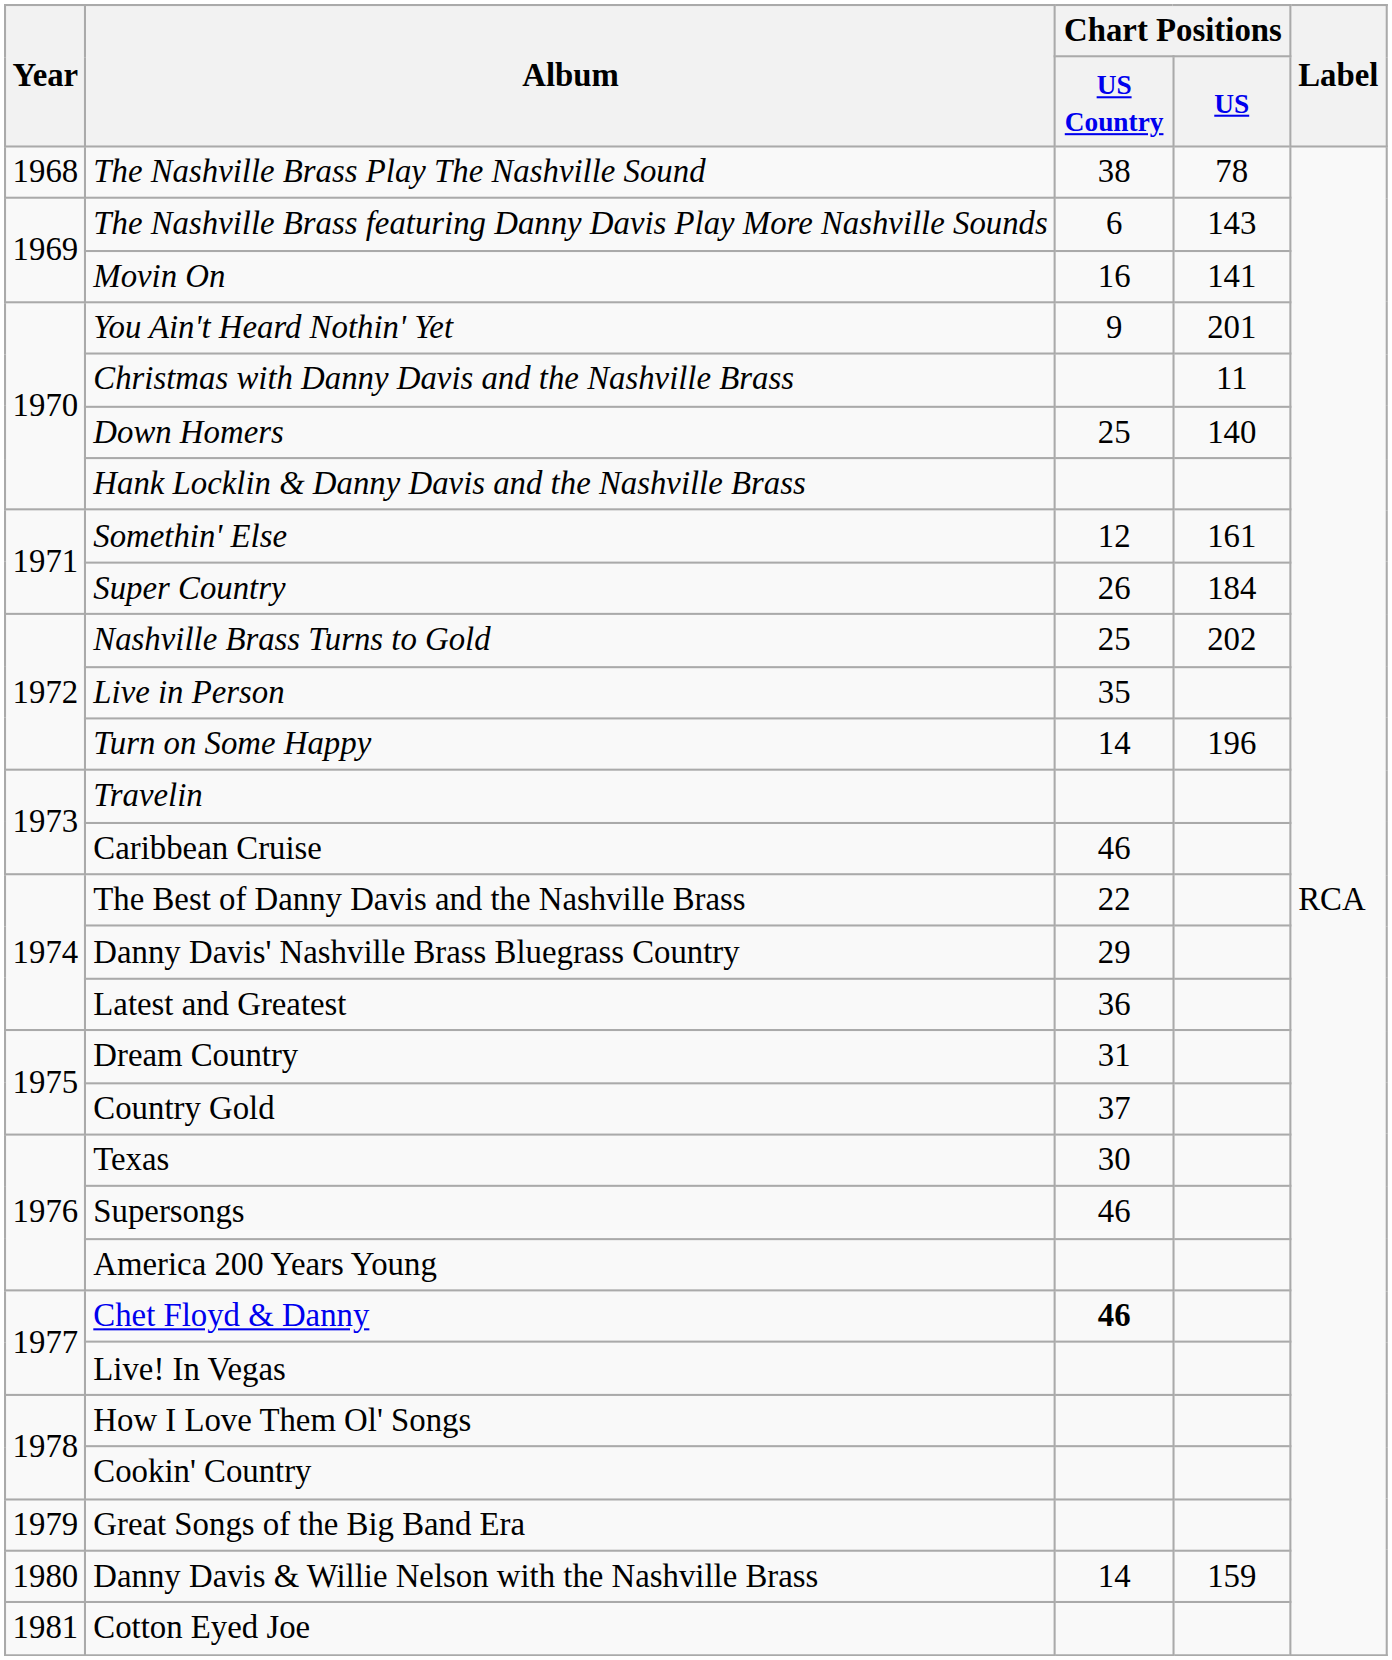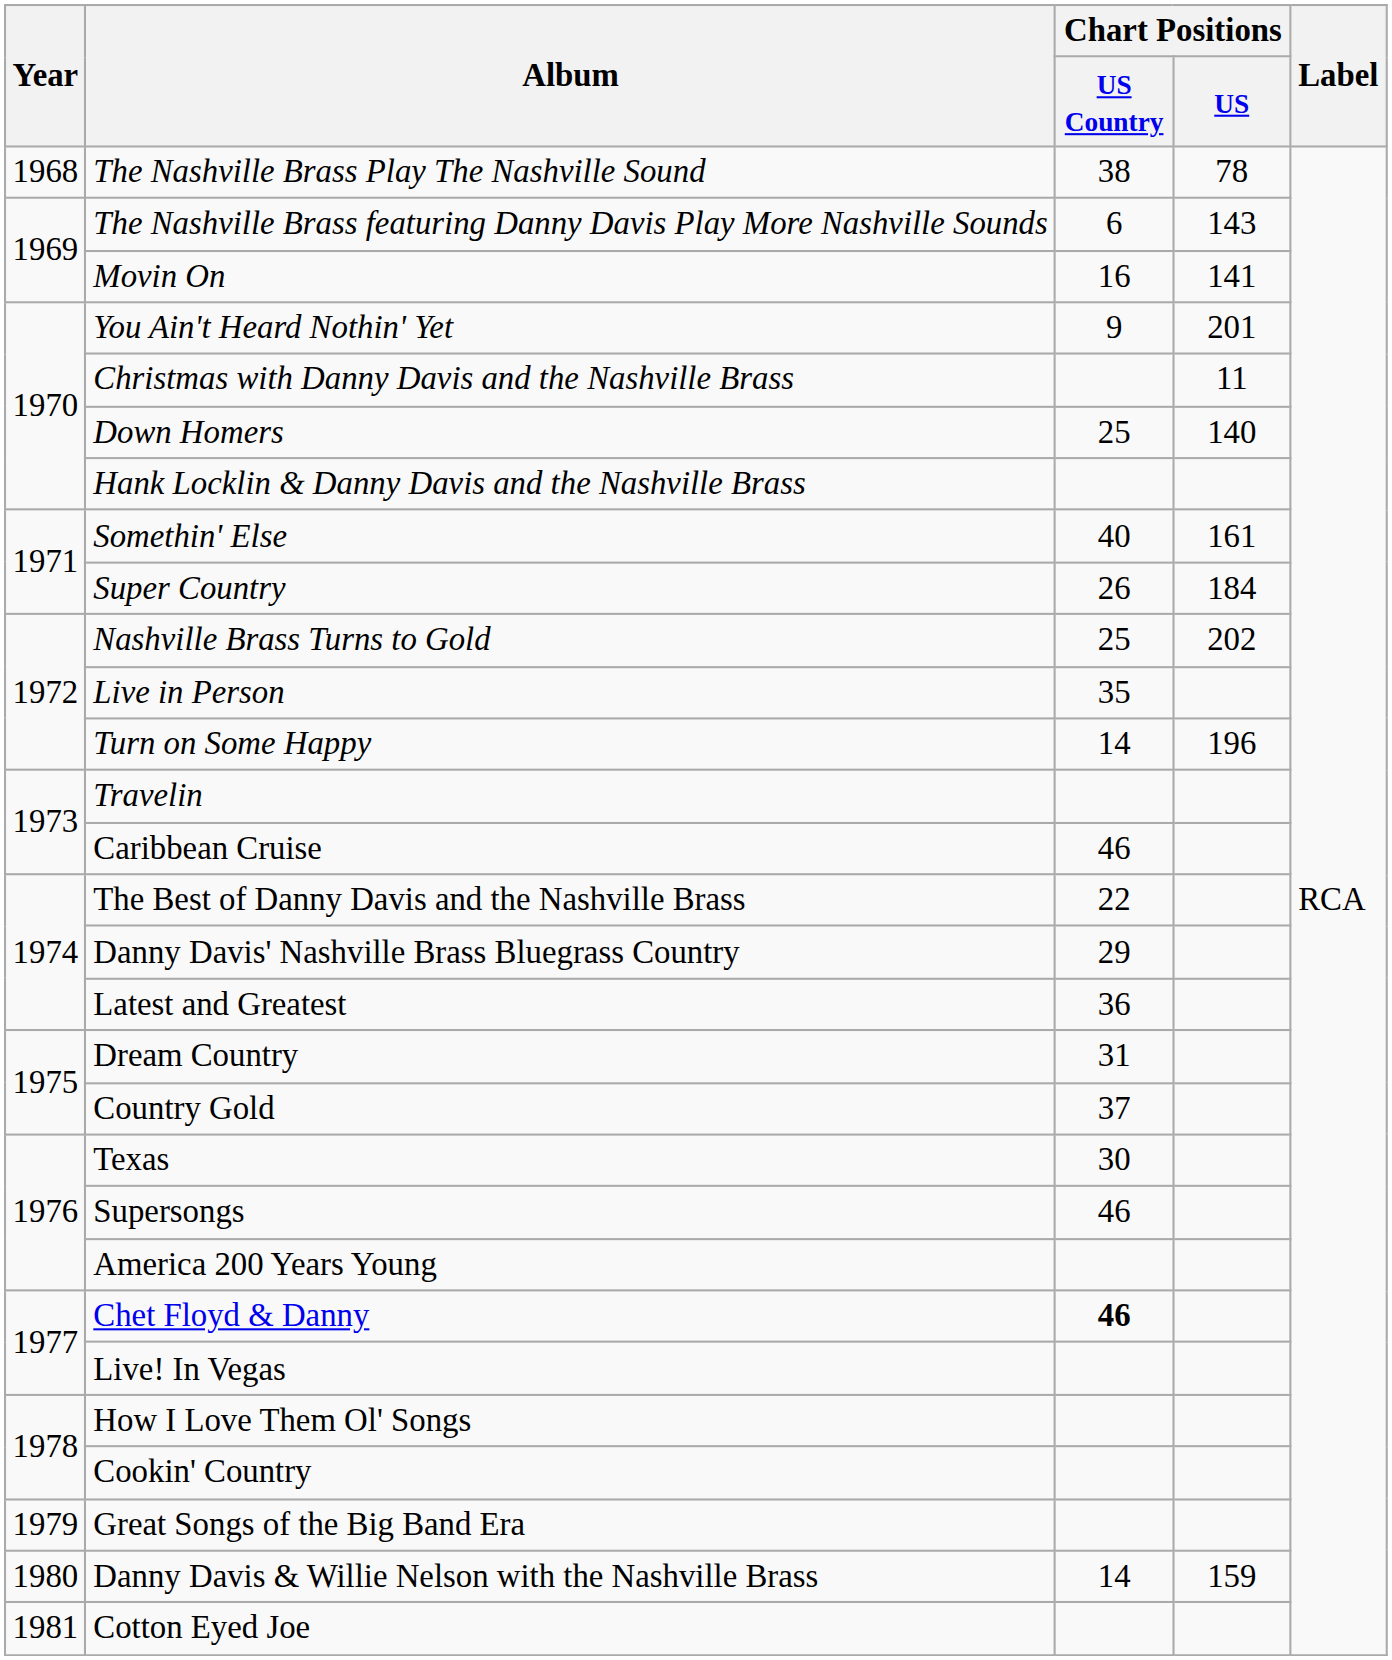 <table class="wikitable">
 <tr>
 <th rowspan="2">Year</th>
 <th rowspan="2">Album</th>
 <th colspan="2">Chart Positions</th>
 <th rowspan="2">Label</th>
 </tr>
 <tr>
 <th width="50"><small><a href='#'>US Country</a></small></th>
 <th width="50"><small><a href='#'>US</a></small></th>
 </tr>
 <tr>
 <td>1968</td>
 <td><em>The Nashville Brass Play The Nashville Sound</em></td>
 <td align="center">38</td>
 <td align="center">78</td>
 <td rowspan="29">RCA</td>
 </tr>
 <tr>
 <td rowspan="2">1969</td>
 <td><em>The Nashville Brass featuring Danny Davis Play More Nashville Sounds</em></td>
 <td align="center">6</td>
 <td align="center">143</td>
 </tr>
 <tr>
 <td><em>Movin On</em></td>
 <td align="center">16</td>
 <td align="center">141</td>
 </tr>
 <tr>
 <td rowspan="4">1970</td>
 <td><em>You Ain't Heard Nothin' Yet</em></td>
 <td align="center">9</td>
 <td align="center">201</td>
 </tr>
 <tr>
 <td><em>Christmas with Danny Davis and the Nashville Brass</em></td>
 <td></td>
 <td align="center">11</td>
 </tr>
 <tr>
 <td><em>Down Homers</em></td>
 <td align="center">25</td>
 <td align="center">140</td>
 </tr>
 <tr>
 <td><em>Hank Locklin & Danny Davis and the Nashville Brass</em></td>
 <td></td>
 <td></td>
 </tr>
 <tr>
 <td rowspan="2">1971</td>
 <td><em>Somethin' Else</em></td>
-<td align="center">12</td>
+<td align="center">40</td>
 <td align="center">161</td>
 </tr>
 <tr>
 <td><em>Super Country</em></td>
 <td align="center">26</td>
 <td align="center">184</td>
 </tr>
 <tr>
 <td rowspan="3">1972</td>
 <td><em>Nashville Brass Turns to Gold</em></td>
 <td align="center">25</td>
 <td align="center">202</td>
 </tr>
 <tr>
 <td><em>Live in Person</em></td>
 <td align="center">35</td>
 <td></td>
 </tr>
 <tr>
 <td><em>Turn on Some Happy</em></td>
 <td align="center">14</td>
 <td align="center">196</td>
 </tr>
 <tr>
 <td rowspan="2">1973</td>
 <td><em>Travelin<strong></td>
 <td></td>
 <td></td>
 </tr>
 <tr>
 <td></em>Caribbean Cruise<em></td>
 <td align="center">46</td>
 <td></td>
 </tr>
 <tr>
 <td rowspan="3">1974</td>
 <td></em>The Best of Danny Davis and the Nashville Brass<em></td>
 <td align="center">22</td>
 <td></td>
 </tr>
 <tr>
 <td></em>Danny Davis' Nashville Brass Bluegrass Country<em></td>
 <td align="center">29</td>
 <td></td>
 </tr>
 <tr>
 <td></em>Latest and Greatest<em></td>
 <td align="center">36</td>
 <td></td>
 </tr>
 <tr>
 <td rowspan="2">1975</td>
 <td></em>Dream Country<em></td>
 <td align="center">31</td>
 <td></td>
 </tr>
 <tr>
 <td></em>Country Gold<em></td>
 <td align="center">37</td>
 <td></td>
 </tr>
 <tr>
 <td rowspan="3">1976</td>
 <td></em>Texas<em></td>
 <td align="center">30</td>
 <td></td>
 </tr>
 <tr>
 <td></em>Supersongs<em></td>
 <td align="center">46</td>
 <td></td>
 </tr>
 <tr>
 <td></em>America 200 Years Young<em></td>
 <td></td>
 <td></td>
 </tr>
 <tr>
 <td rowspan="2">1977</td>
 <td></em><a href='#'>Chet Floyd & Danny</a><em></td>
 <td align="center"><strong>46</strong></td>
 <td></td>
 </tr>
 <tr>
 <td></em>Live! In Vegas<em></td>
 <td></td>
 <td></td>
 </tr>
 <tr>
 <td rowspan="2">1978</td>
 <td></em>How I Love Them Ol' Songs<em></td>
 <td></td>
 <td></td>
 </tr>
 <tr>
 <td></em>Cookin' Country<em></td>
 <td></td>
 <td></td>
 </tr>
 <tr>
 <td>1979</td>
 <td></em>Great Songs of the Big Band Era<em></td>
 <td></td>
 <td></td>
 </tr>
 <tr>
 <td>1980</td>
 <td></em>Danny Davis & Willie Nelson with the Nashville Brass<em></td>
 <td align="center">14</td>
 <td align="center">159</td>
 </tr>
 <tr>
 <td>1981</td>
 <td></em>Cotton Eyed Joe<em></td>
 <td></td>
 <td></td>
 </tr>
 </table>
